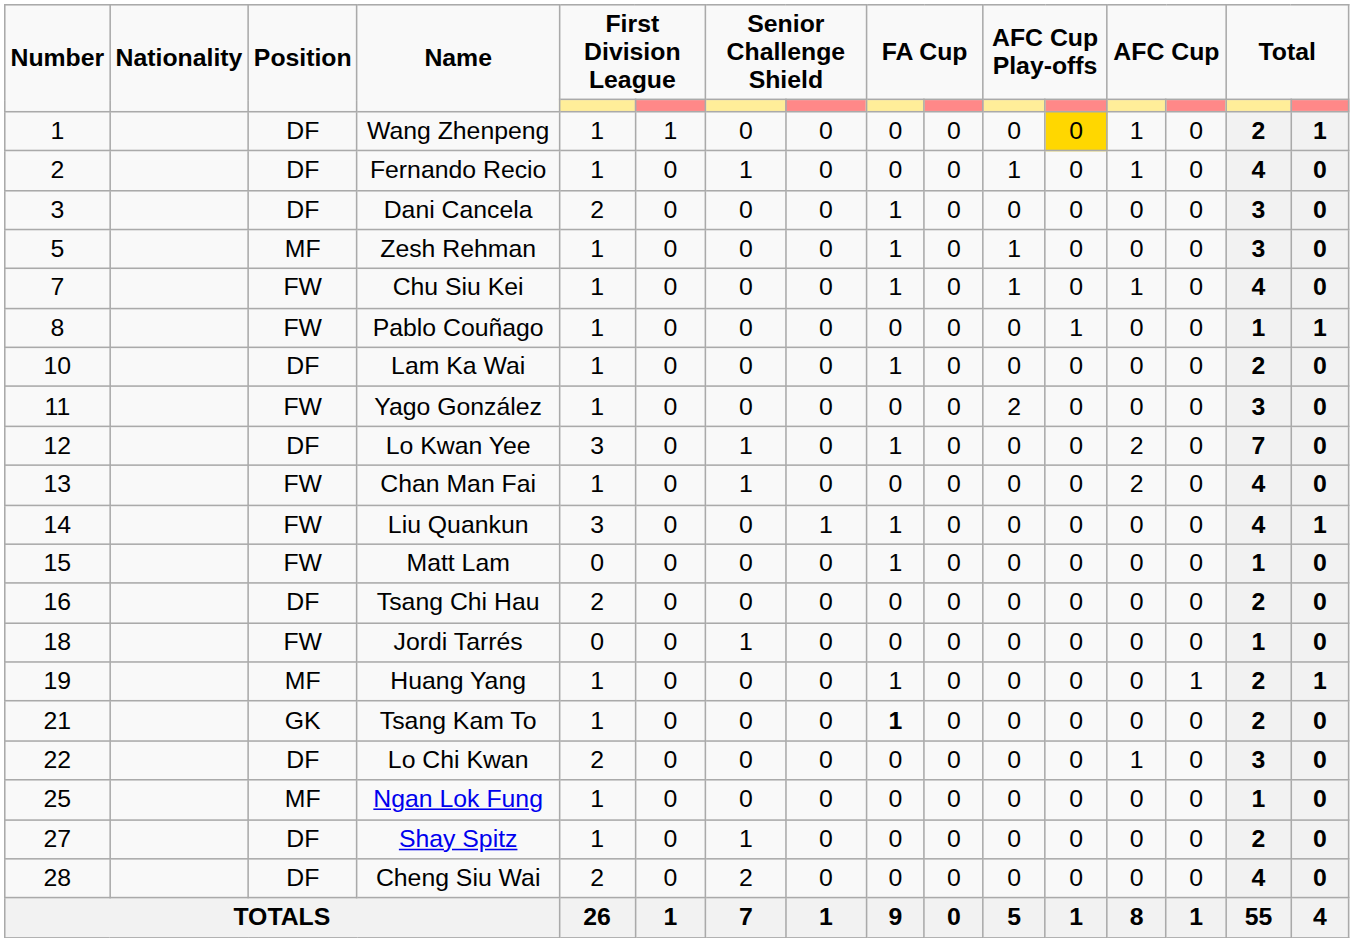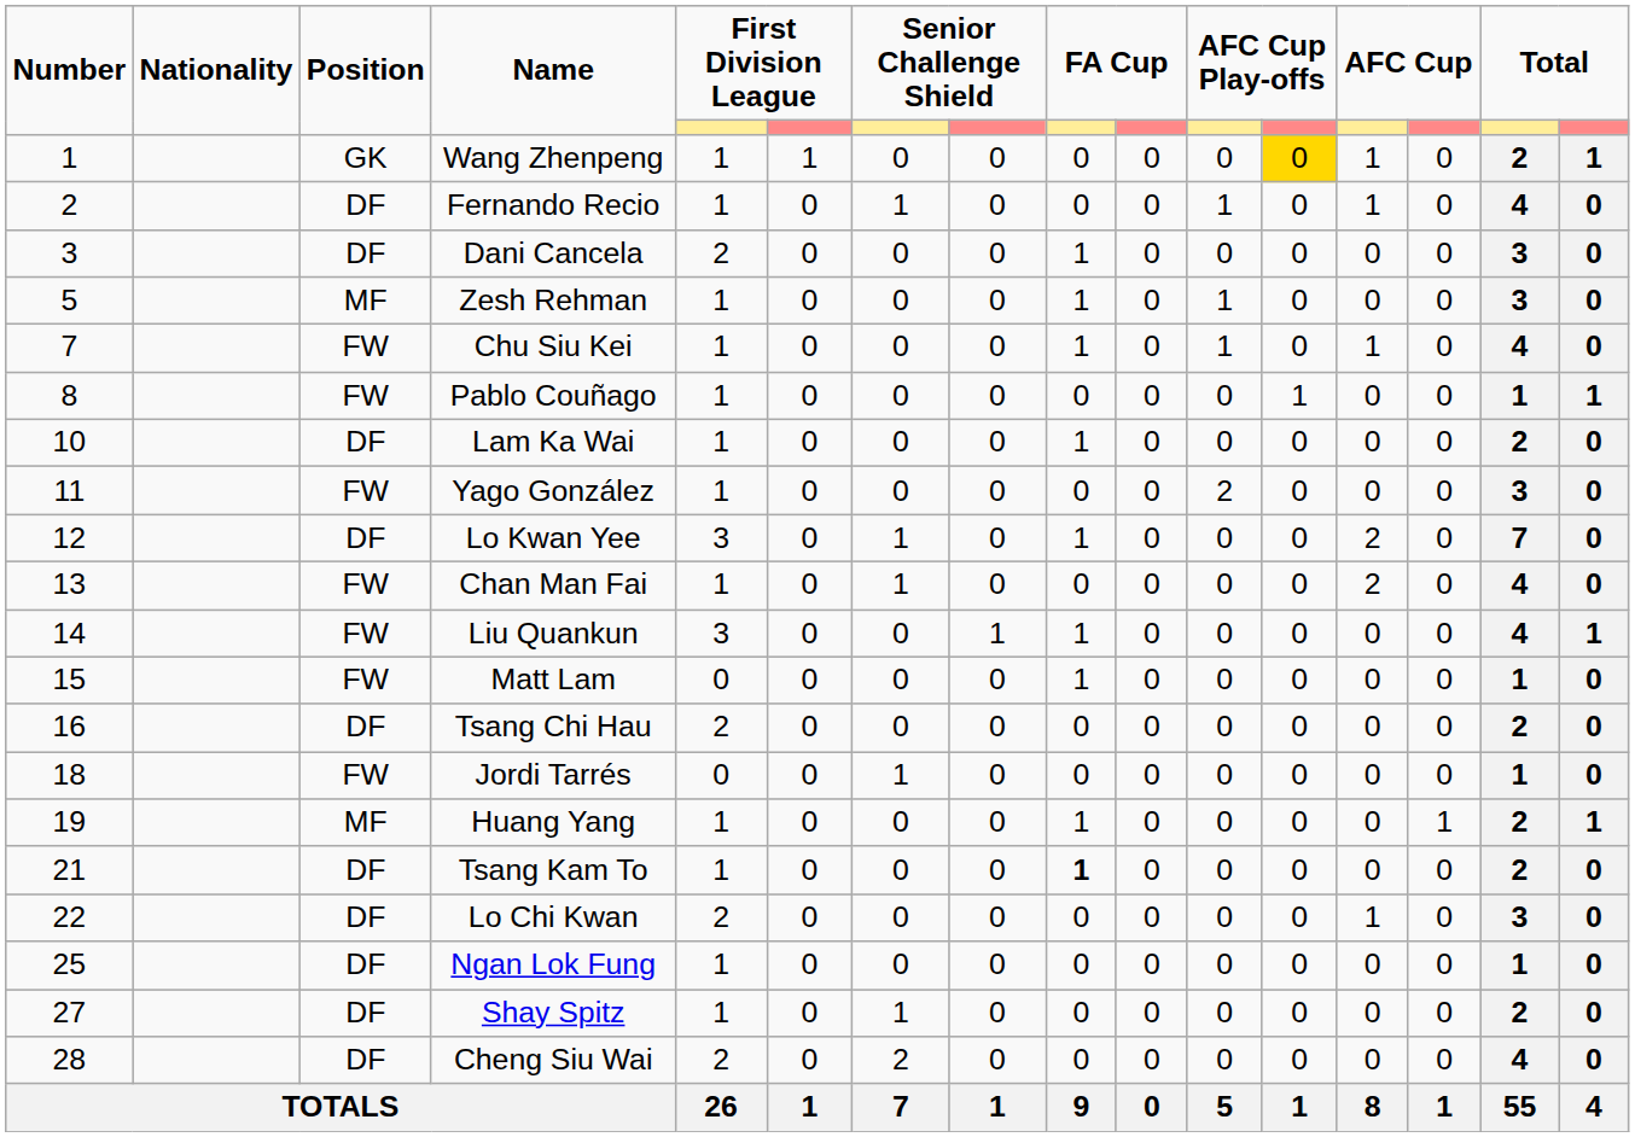 <table class="wikitable" style="text-align:center;">
 <tr style="text-align:center;">
 <td rowspan=2  style="width:5%; "><strong>Number</strong></td>
 <td rowspan=2  style="width:5%; "><strong>Nationality</strong></td>
 <td rowspan=2  style="width:5%; "><strong>Position</strong></td>
 <td rowspan=2  style="width:15%; "><strong>Name</strong></td>
 <td colspan=2><strong>First Division League</strong></td>
 <td colspan=2><strong>Senior Challenge Shield</strong></td>
 <td colspan=2><strong>FA Cup</strong></td>
 <td colspan=2><strong>AFC Cup Play-offs</strong></td>
 <td colspan=2><strong>AFC Cup</strong></td>
 <td colspan=2><strong>Total</strong></td>
 </tr>
 <tr>
 <th style="width:60px; background:#fe9;"></th>
 <th style="width:60px; background:#ff8888;"></th>
 <th style="width:60px; background:#fe9;"></th>
 <th style="width:60px; background:#ff8888;"></th>
 <th style="width:60px; background:#fe9;"></th>
 <th style="width:60px; background:#ff8888;"></th>
 <th style="width:60px; background:#fe9;"></th>
 <th style="width:60px; background:#ff8888;"></th>
 <th style="width:60px; background:#fe9;"></th>
 <th style="width:60px; background:#ff8888;"></th>
 <th style="width:60px; background:#fe9;"></th>
 <th style="width:60px; background:#ff8888;"></th>
 </tr>
 <tr>
 <td>1</td>
 <td></td>
-<td>DF</td>
+<td>GK</td>
 <td>Wang Zhenpeng</td>
 <td>1</td>
 <td>1</td>
 <td>0</td>
 <td>0</td>
 <td>0</td>
 <td>0</td>
 <td>0</td>
 <td style="background: gold;">0</td>
 <td>1</td>
 <td>0</td>
 <th>2</th>
 <th>1</th>
 </tr>
 <tr>
 <td>2</td>
 <td></td>
 <td>DF</td>
 <td>Fernando Recio</td>
 <td>1</td>
 <td>0</td>
 <td>1</td>
 <td>0</td>
 <td>0</td>
 <td>0</td>
 <td>1</td>
 <td>0</td>
 <td>1</td>
 <td>0</td>
 <th>4</th>
 <th>0</th>
 </tr>
 <tr>
 <td>3</td>
 <td></td>
 <td>DF</td>
 <td>Dani Cancela</td>
 <td>2</td>
 <td>0</td>
 <td>0</td>
 <td>0</td>
 <td>1</td>
 <td>0</td>
 <td>0</td>
 <td>0</td>
 <td>0</td>
 <td>0</td>
 <th>3</th>
 <th>0</th>
 </tr>
 <tr>
 <td>5</td>
 <td></td>
 <td>MF</td>
 <td>Zesh Rehman</td>
 <td>1</td>
 <td>0</td>
 <td>0</td>
 <td>0</td>
 <td>1</td>
 <td>0</td>
 <td>1</td>
 <td>0</td>
 <td>0</td>
 <td>0</td>
 <th>3</th>
 <th>0</th>
 </tr>
 <tr>
 <td>7</td>
 <td></td>
 <td>FW</td>
 <td>Chu Siu Kei</td>
 <td>1</td>
 <td>0</td>
 <td>0</td>
 <td>0</td>
 <td>1</td>
 <td>0</td>
 <td>1</td>
 <td>0</td>
 <td>1</td>
 <td>0</td>
 <th>4</th>
 <th>0</th>
 </tr>
 <tr>
 <td>8</td>
 <td></td>
 <td>FW</td>
 <td>Pablo Couñago</td>
 <td>1</td>
 <td>0</td>
 <td>0</td>
 <td>0</td>
 <td>0</td>
 <td>0</td>
 <td>0</td>
 <td>1</td>
 <td>0</td>
 <td>0</td>
 <th>1</th>
 <th>1</th>
 </tr>
 <tr>
 <td>10</td>
 <td></td>
 <td>DF</td>
 <td>Lam Ka Wai</td>
 <td>1</td>
 <td>0</td>
 <td>0</td>
 <td>0</td>
 <td>1</td>
 <td>0</td>
 <td>0</td>
 <td>0</td>
 <td>0</td>
 <td>0</td>
 <th>2</th>
 <th>0</th>
 </tr>
 <tr>
 <td>11</td>
 <td></td>
 <td>FW</td>
 <td>Yago González</td>
 <td>1</td>
 <td>0</td>
 <td>0</td>
 <td>0</td>
 <td>0</td>
 <td>0</td>
 <td>2</td>
 <td>0</td>
 <td>0</td>
 <td>0</td>
 <th>3</th>
 <th>0</th>
 </tr>
 <tr>
 <td>12</td>
 <td></td>
 <td>DF</td>
 <td>Lo Kwan Yee</td>
 <td>3</td>
 <td>0</td>
 <td>1</td>
 <td>0</td>
 <td>1</td>
 <td>0</td>
 <td>0</td>
 <td>0</td>
 <td>2</td>
 <td>0</td>
 <th>7</th>
 <th>0</th>
 </tr>
 <tr>
 <td>13</td>
 <td></td>
 <td>FW</td>
 <td>Chan Man Fai</td>
 <td>1</td>
 <td>0</td>
 <td>1</td>
 <td>0</td>
 <td>0</td>
 <td>0</td>
 <td>0</td>
 <td>0</td>
 <td>2</td>
 <td>0</td>
 <th>4</th>
 <th>0</th>
 </tr>
 <tr>
 <td>14</td>
 <td></td>
 <td>FW</td>
 <td>Liu Quankun</td>
 <td>3</td>
 <td>0</td>
 <td>0</td>
 <td>1</td>
 <td>1</td>
 <td>0</td>
 <td>0</td>
 <td>0</td>
 <td>0</td>
 <td>0</td>
 <th>4</th>
 <th>1</th>
 </tr>
 <tr>
 <td>15</td>
 <td></td>
 <td>FW</td>
 <td>Matt Lam</td>
 <td>0</td>
 <td>0</td>
 <td>0</td>
 <td>0</td>
 <td>1</td>
 <td>0</td>
 <td>0</td>
 <td>0</td>
 <td>0</td>
 <td>0</td>
 <th>1</th>
 <th>0</th>
 </tr>
 <tr>
 <td>16</td>
 <td></td>
 <td>DF</td>
 <td>Tsang Chi Hau</td>
 <td>2</td>
 <td>0</td>
 <td>0</td>
 <td>0</td>
 <td>0</td>
 <td>0</td>
 <td>0</td>
 <td>0</td>
 <td>0</td>
 <td>0</td>
 <th>2</th>
 <th>0</th>
 </tr>
 <tr>
 <td>18</td>
 <td></td>
 <td>FW</td>
 <td>Jordi Tarrés</td>
 <td>0</td>
 <td>0</td>
 <td>1</td>
 <td>0</td>
 <td>0</td>
 <td>0</td>
 <td>0</td>
 <td>0</td>
 <td>0</td>
 <td>0</td>
 <th>1</th>
 <th>0</th>
 </tr>
 <tr>
 <td>19</td>
 <td></td>
 <td>MF</td>
 <td>Huang Yang</td>
 <td>1</td>
 <td>0</td>
 <td>0</td>
 <td>0</td>
 <td>1</td>
 <td>0</td>
 <td>0</td>
 <td>0</td>
 <td>0</td>
 <td>1</td>
 <th>2</th>
 <th>1</th>
 </tr>
 <tr>
 <td>21</td>
 <td></td>
-<td>GK</td>
+<td>DF</td>
 <td>Tsang Kam To</td>
 <td>1</td>
 <td>0</td>
 <td>0</td>
 <td>0</td>
 <td><strong>1</strong></td>
 <td>0</td>
 <td>0</td>
 <td>0</td>
 <td>0</td>
 <td>0</td>
 <th>2</th>
 <th>0</th>
 </tr>
 <tr>
 <td>22</td>
 <td></td>
 <td>DF</td>
 <td>Lo Chi Kwan</td>
 <td>2</td>
 <td>0</td>
 <td>0</td>
 <td>0</td>
 <td>0</td>
 <td>0</td>
 <td>0</td>
 <td>0</td>
 <td>1</td>
 <td>0</td>
 <th>3</th>
 <th>0</th>
 </tr>
 <tr>
 <td>25</td>
 <td></td>
-<td>MF</td>
+<td>DF</td>
 <td><a href='#'>Ngan Lok Fung</a></td>
 <td>1</td>
 <td>0</td>
 <td>0</td>
 <td>0</td>
 <td>0</td>
 <td>0</td>
 <td>0</td>
 <td>0</td>
 <td>0</td>
 <td>0</td>
 <th>1</th>
 <th>0</th>
 </tr>
 <tr>
 <td>27</td>
 <td></td>
 <td>DF</td>
 <td><a href='#'>Shay Spitz</a></td>
 <td>1</td>
 <td>0</td>
 <td>1</td>
 <td>0</td>
 <td>0</td>
 <td>0</td>
 <td>0</td>
 <td>0</td>
 <td>0</td>
 <td>0</td>
 <th>2</th>
 <th>0</th>
 </tr>
 <tr>
 <td>28</td>
 <td></td>
 <td>DF</td>
 <td>Cheng Siu Wai</td>
 <td>2</td>
 <td>0</td>
 <td>2</td>
 <td>0</td>
 <td>0</td>
 <td>0</td>
 <td>0</td>
 <td>0</td>
 <td>0</td>
 <td>0</td>
 <th>4</th>
 <th>0</th>
 </tr>
 <tr>
 <th colspan=4>TOTALS</th>
 <th>26</th>
 <th>1</th>
 <th>7</th>
 <th>1</th>
 <th>9</th>
 <th>0</th>
 <th>5</th>
 <th>1</th>
 <th>8</th>
 <th>1</th>
 <th>55</th>
 <th>4</th>
 </tr>
 </table>
